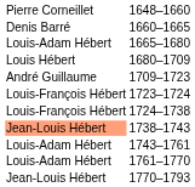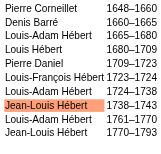 <table>
 <tr>
 <td>Pierre Corneillet</td>
 <td>1648–1660</td>
 </tr>
 <tr>
 <td>Denis Barré</td>
 <td>1660–1665</td>
 </tr>
 <tr>
 <td>Louis-Adam Hébert</td>
 <td>1665–1680</td>
 </tr>
 <tr>
 <td>Louis Hébert</td>
 <td>1680–1709</td>
 </tr>
 <tr>
-<td>André Guillaume</td>
+<td>Pierre Daniel</td>
 <td>1709–1723</td>
 </tr>
 <tr>
 <td>Louis-François Hébert</td>
 <td>1723–1724</td>
 </tr>
 <tr>
-<td>Louis-François Hébert</td>
+<td>Louis-Adam Hébert</td>
 <td>1724–1738</td>
 </tr>
 <tr>
 <td style="background: lightsalmon;">Jean-Louis Hébert</td>
 <td>1738–1743</td>
-</tr>
-<tr>
-<td>Louis-Adam Hébert</td>
-<td>1743–1761</td>
 </tr>
 <tr>
 <td>Louis-Adam Hébert</td>
 <td>1761–1770</td>
 </tr>
 <tr>
 <td>Jean-Louis Hébert</td>
 <td>1770–1793</td>
 </tr>
 </table>
